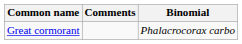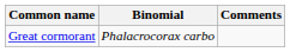 <table class="wikitable">
 <tr>
 <th>Common name</th>
+<th>Binomial</th>
 <th>Comments</th>
-<th>Binomial</th>
 </tr>
 <tr>
 <td><a href='#'>Great cormorant</a></td>
+<td><em>Phalacrocorax carbo</em></td>
 <td></td>
-<td><em>Phalacrocorax carbo</em></td>
 </tr>
 </table>
